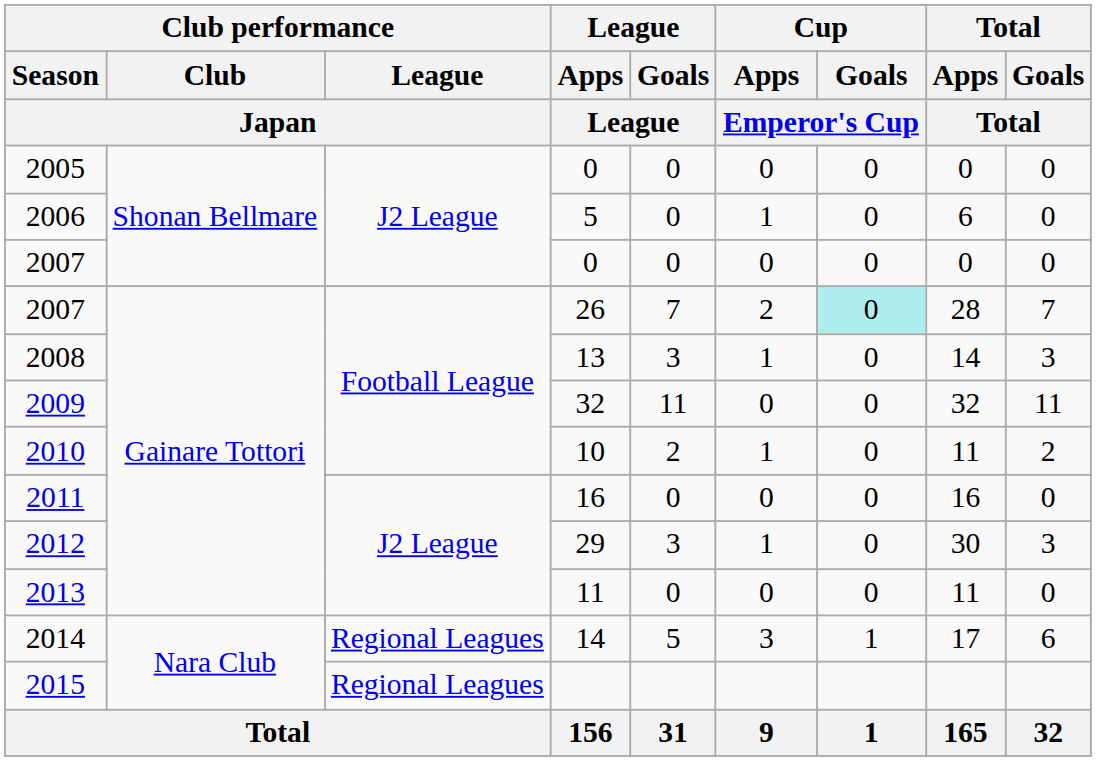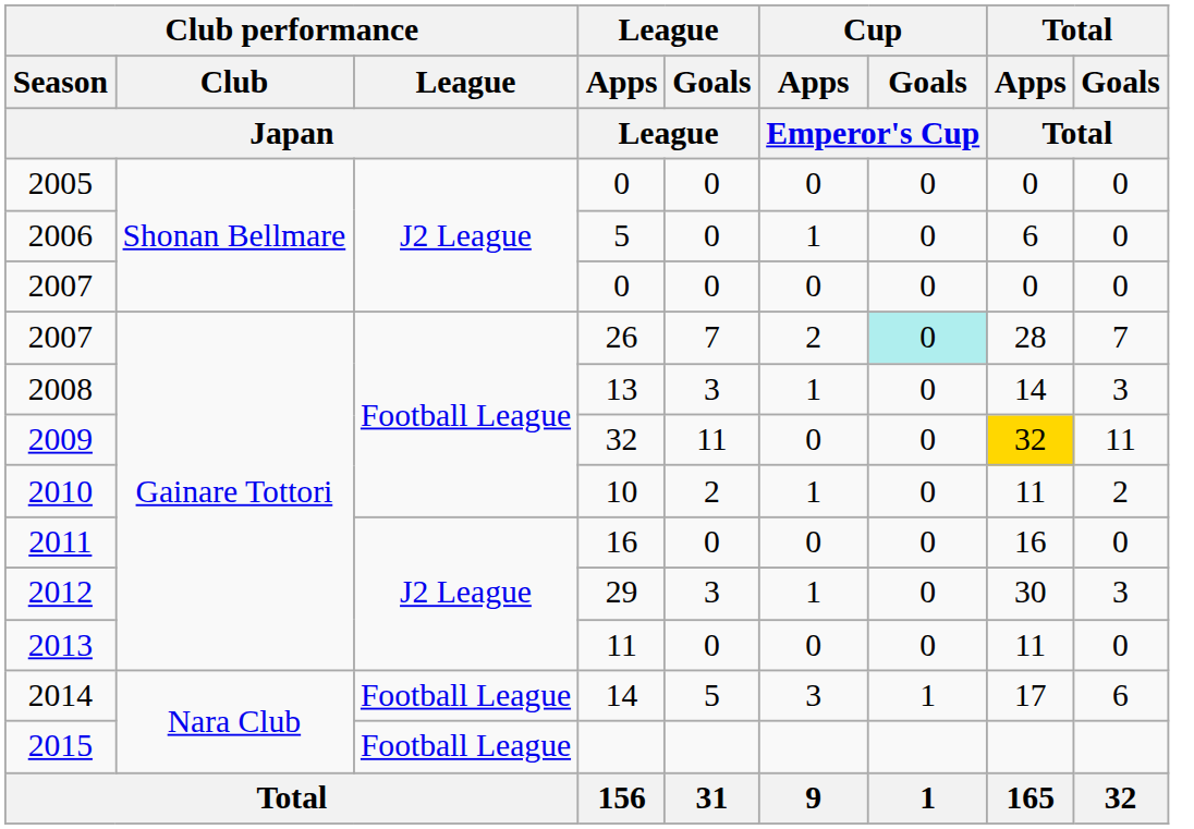 <table class="wikitable" style="text-align:center;">
 <tr>
 <th colspan=3>Club performance</th>
 <th colspan=2>League</th>
 <th colspan=2>Cup</th>
 <th colspan=2>Total</th>
 </tr>
 <tr>
 <th>Season</th>
 <th>Club</th>
 <th>League</th>
 <th>Apps</th>
 <th>Goals</th>
 <th>Apps</th>
 <th>Goals</th>
 <th>Apps</th>
 <th>Goals</th>
 </tr>
 <tr>
 <th colspan=3>Japan</th>
 <th colspan=2>League</th>
 <th colspan=2><a href='#'>Emperor's Cup</a></th>
 <th colspan=2>Total</th>
 </tr>
 <tr>
 <td>2005</td>
 <td rowspan="3"><a href='#'>Shonan Bellmare</a></td>
 <td rowspan="3"><a href='#'>J2 League</a></td>
 <td>0</td>
 <td>0</td>
 <td>0</td>
 <td>0</td>
 <td>0</td>
 <td>0</td>
 </tr>
 <tr>
 <td>2006</td>
 <td>5</td>
 <td>0</td>
 <td>1</td>
 <td>0</td>
 <td>6</td>
 <td>0</td>
 </tr>
 <tr>
 <td>2007</td>
 <td>0</td>
 <td>0</td>
 <td>0</td>
 <td>0</td>
 <td>0</td>
 <td>0</td>
 </tr>
 <tr>
 <td>2007</td>
 <td rowspan="7"><a href='#'>Gainare Tottori</a></td>
 <td rowspan="4"><a href='#'>Football League</a></td>
 <td>26</td>
 <td>7</td>
 <td>2</td>
 <td style="background: paleturquoise;">0</td>
 <td>28</td>
 <td>7</td>
 </tr>
 <tr>
 <td>2008</td>
 <td>13</td>
 <td>3</td>
 <td>1</td>
 <td>0</td>
 <td>14</td>
 <td>3</td>
 </tr>
 <tr>
 <td><a href='#'>2009</a></td>
 <td>32</td>
 <td>11</td>
 <td>0</td>
 <td>0</td>
-<td>32</td>
+<td style="background: gold;">32</td>
 <td>11</td>
 </tr>
 <tr>
 <td><a href='#'>2010</a></td>
 <td>10</td>
 <td>2</td>
 <td>1</td>
 <td>0</td>
 <td>11</td>
 <td>2</td>
 </tr>
 <tr>
 <td><a href='#'>2011</a></td>
 <td rowspan="3"><a href='#'>J2 League</a></td>
 <td>16</td>
 <td>0</td>
 <td>0</td>
 <td>0</td>
 <td>16</td>
 <td>0</td>
 </tr>
 <tr>
 <td><a href='#'>2012</a></td>
 <td>29</td>
 <td>3</td>
 <td>1</td>
 <td>0</td>
 <td>30</td>
 <td>3</td>
 </tr>
 <tr>
 <td><a href='#'>2013</a></td>
 <td>11</td>
 <td>0</td>
 <td>0</td>
 <td>0</td>
 <td>11</td>
 <td>0</td>
 </tr>
 <tr>
 <td>2014</td>
 <td rowspan="2"><a href='#'>Nara Club</a></td>
-<td><a href='#'>Regional Leagues</a></td>
+<td><a href='#'>Football League</a></td>
 <td>14</td>
 <td>5</td>
 <td>3</td>
 <td>1</td>
 <td>17</td>
 <td>6</td>
 </tr>
 <tr>
 <td><a href='#'>2015</a></td>
-<td><a href='#'>Regional Leagues</a></td>
+<td><a href='#'>Football League</a></td>
 <td></td>
 <td></td>
 <td></td>
 <td></td>
 <td></td>
 <td></td>
 </tr>
 <tr>
 <th colspan=3>Total</th>
 <th>156</th>
 <th>31</th>
 <th>9</th>
 <th>1</th>
 <th>165</th>
 <th>32</th>
 </tr>
 </table>
